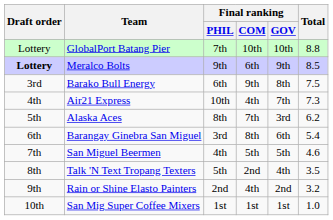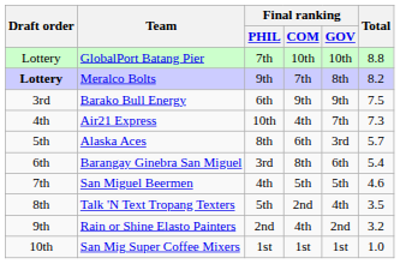 <table class=wikitable style="text-align:center;">
 <tr>
 <th rowspan=2>Draft order</th>
 <th rowspan=2>Team</th>
 <th colspan=3>Final ranking</th>
 <th rowspan=2>Total</th>
 </tr>
 <tr>
 <th><a href='#'>PHIL</a></th>
 <th><a href='#'>COM</a></th>
 <th><a href='#'>GOV</a></th>
 </tr>
 <tr bgcolor=ccffcc>
 <td>Lottery</td>
 <td align=left><a href='#'>GlobalPort Batang Pier</a></td>
 <td>7th</td>
 <td>10th</td>
 <td>10th</td>
 <td>8.8</td>
 </tr>
 <tr bgcolor=ccccff>
 <td><strong>Lottery</strong></td>
 <td align=left><a href='#'>Meralco Bolts</a></td>
 <td>9th</td>
-<td>6th</td>
-<td>9th</td>
-<td>8.5</td>
+<td>7th</td>
+<td>8th</td>
+<td>8.2</td>
 </tr>
 <tr>
 <td>3rd</td>
 <td align="left"><a href='#'>Barako Bull Energy</a></td>
 <td>6th</td>
 <td>9th</td>
-<td>8th</td>
+<td>9th</td>
 <td>7.5</td>
 </tr>
 <tr>
 <td>4th</td>
 <td align="left"><a href='#'>Air21 Express</a></td>
 <td>10th</td>
 <td>4th</td>
 <td>7th</td>
 <td>7.3</td>
 </tr>
 <tr>
 <td>5th</td>
 <td align=left><a href='#'>Alaska Aces</a></td>
 <td>8th</td>
-<td>7th</td>
+<td>6th</td>
 <td>3rd</td>
-<td>6.2</td>
+<td>5.7</td>
 </tr>
 <tr>
 <td>6th</td>
 <td align=left><a href='#'>Barangay Ginebra San Miguel</a></td>
 <td>3rd</td>
 <td>8th</td>
 <td>6th</td>
 <td>5.4</td>
 </tr>
 <tr>
 <td>7th</td>
 <td align=left><a href='#'>San Miguel Beermen</a></td>
 <td>4th</td>
 <td>5th</td>
 <td>5th</td>
 <td>4.6</td>
 </tr>
 <tr>
 <td>8th</td>
 <td align=left><a href='#'>Talk 'N Text Tropang Texters</a></td>
 <td>5th</td>
 <td>2nd</td>
 <td>4th</td>
 <td>3.5</td>
 </tr>
 <tr>
 <td>9th</td>
 <td align=left><a href='#'>Rain or Shine Elasto Painters</a></td>
 <td>2nd</td>
 <td>4th</td>
 <td>2nd</td>
 <td>3.2</td>
 </tr>
 <tr>
 <td>10th</td>
 <td align=left><a href='#'>San Mig Super Coffee Mixers</a></td>
 <td>1st</td>
 <td>1st</td>
 <td>1st</td>
 <td>1.0</td>
 </tr>
 </table>
